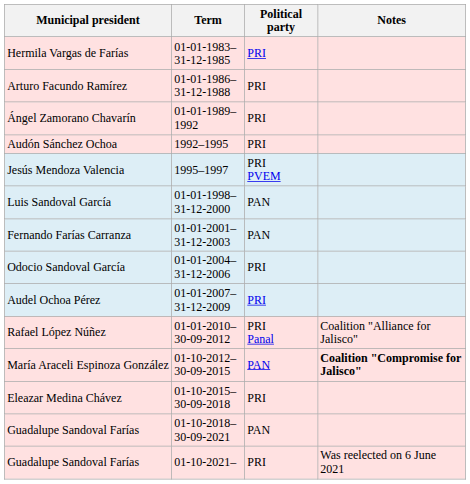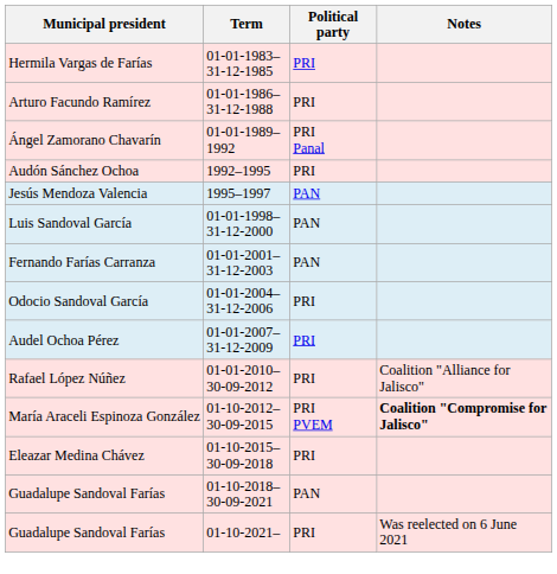 <table class="wikitable">
 <tr>
 <th>Municipal president</th>
 <th width=90px>Term</th>
 <th width=90x>Political party</th>
 <th width=190px>Notes</th>
 </tr>
 <tr style="background:#ffe1e1">
 <td>Hermila Vargas de Farías</td>
 <td>01-01-1983–31-12-1985</td>
 <td><a href='#'>PRI</a> </td>
 <td></td>
 </tr>
 <tr style="background:#ffe1e1">
 <td>Arturo Facundo Ramírez</td>
 <td>01-01-1986–31-12-1988</td>
 <td>PRI </td>
 <td></td>
 </tr>
 <tr style="background:#ffe1e1">
 <td>Ángel Zamorano Chavarín</td>
 <td>01-01-1989–1992</td>
-<td>PRI </td>
+<td>PRI <br> <a href='#'>Panal</a> </td>
 <td></td>
 </tr>
 <tr style="background:#ffe1e1">
 <td>Audón Sánchez Ochoa</td>
 <td>1992–1995</td>
 <td>PRI </td>
 <td></td>
 </tr>
 <tr style="background:#ddeef6">
 <td>Jesús Mendoza Valencia</td>
 <td>1995–1997</td>
-<td>PRI <br> <a href='#'>PVEM</a> </td>
+<td><a href='#'>PAN</a> </td>
 <td></td>
 </tr>
 <tr style="background:#ddeef6">
 <td>Luis Sandoval García</td>
 <td>01-01-1998–31-12-2000</td>
 <td>PAN </td>
 <td></td>
 </tr>
 <tr style="background:#ddeef6">
 <td>Fernando Farías Carranza</td>
 <td>01-01-2001–31-12-2003</td>
 <td>PAN </td>
 <td></td>
 </tr>
 <tr style="background:#ddeef6">
 <td>Odocio Sandoval García</td>
 <td>01-01-2004–31-12-2006</td>
 <td>PRI </td>
 <td></td>
 </tr>
 <tr style="background:#ddeef6">
 <td>Audel Ochoa Pérez</td>
 <td>01-01-2007–31-12-2009</td>
 <td><a href='#'>PRI</a> </td>
 <td></td>
 </tr>
 <tr style="background:#ffe1e1">
 <td>Rafael López Núñez</td>
 <td>01-01-2010–30-09-2012</td>
-<td>PRI <br> <a href='#'>Panal</a> </td>
+<td>PRI </td>
 <td>Coalition "Alliance for Jalisco"</td>
 </tr>
 <tr style="background:#ffe1e1">
 <td>María Araceli Espinoza González</td>
 <td>01-10-2012–30-09-2015</td>
-<td><a href='#'>PAN</a> </td>
+<td>PRI <br> <a href='#'>PVEM</a> </td>
 <td><strong>Coalition "Compromise for Jalisco"</strong></td>
 </tr>
 <tr style="background:#ffe1e1">
 <td>Eleazar Medina Chávez</td>
 <td>01-10-2015–30-09-2018</td>
 <td>PRI </td>
 <td></td>
 </tr>
 <tr style="background:#ffe1e1">
 <td>Guadalupe Sandoval Farías</td>
 <td>01-10-2018–30-09-2021</td>
 <td>PAN </td>
 <td></td>
 </tr>
 <tr style="background:#ffe1e1">
 <td>Guadalupe Sandoval Farías</td>
 <td>01-10-2021–</td>
 <td>PRI </td>
 <td>Was reelected on 6 June 2021</td>
 </tr>
 </table>
